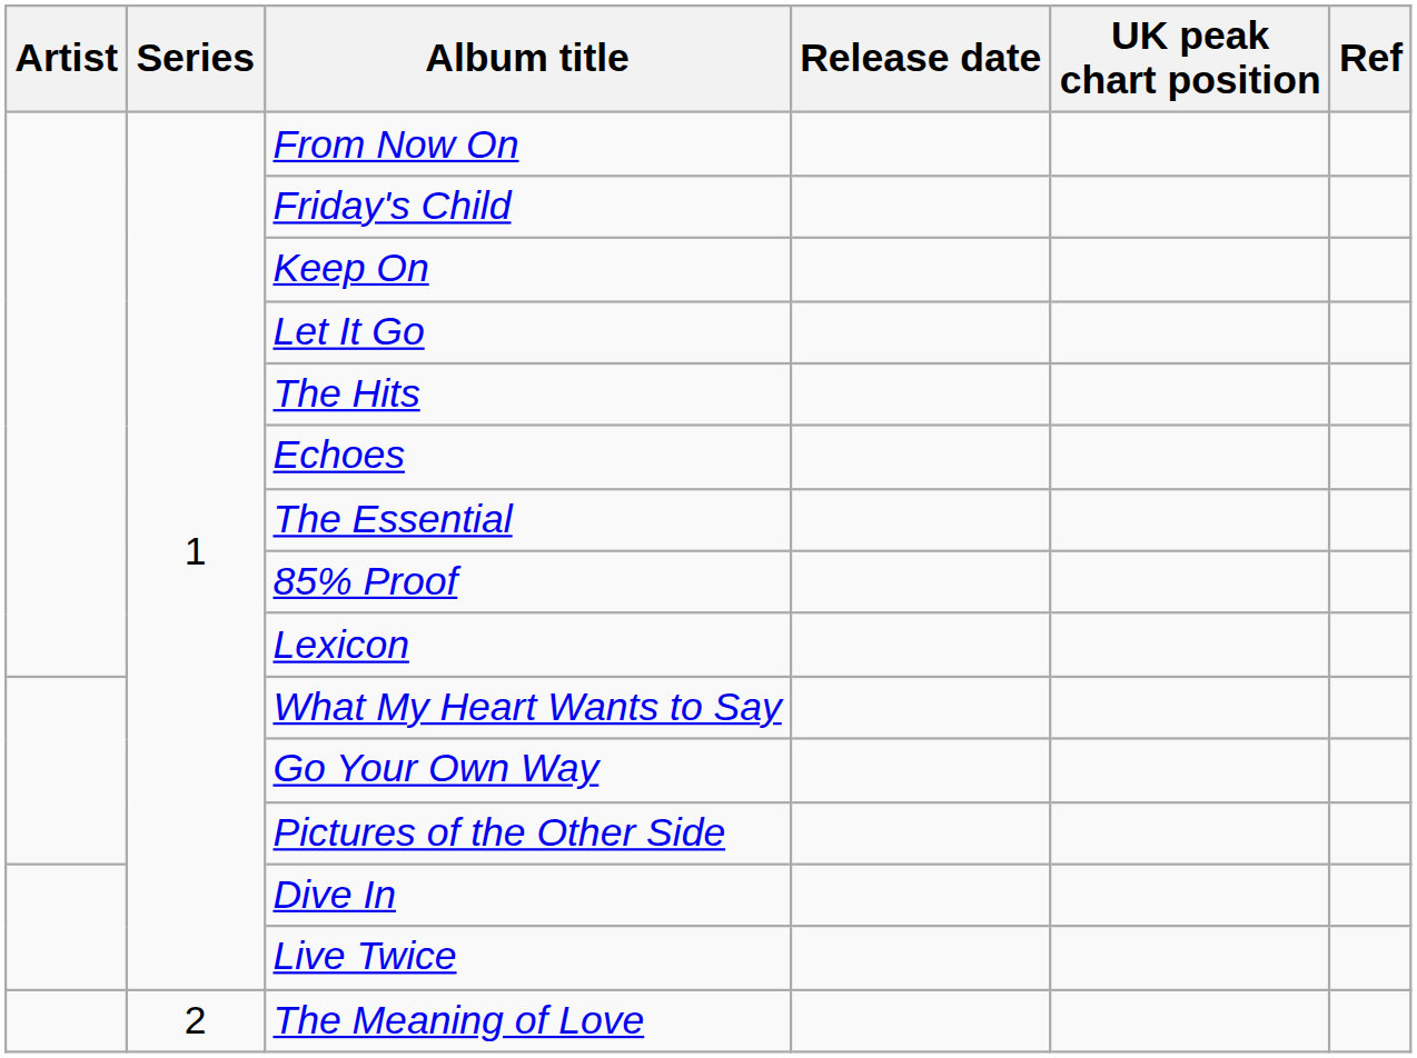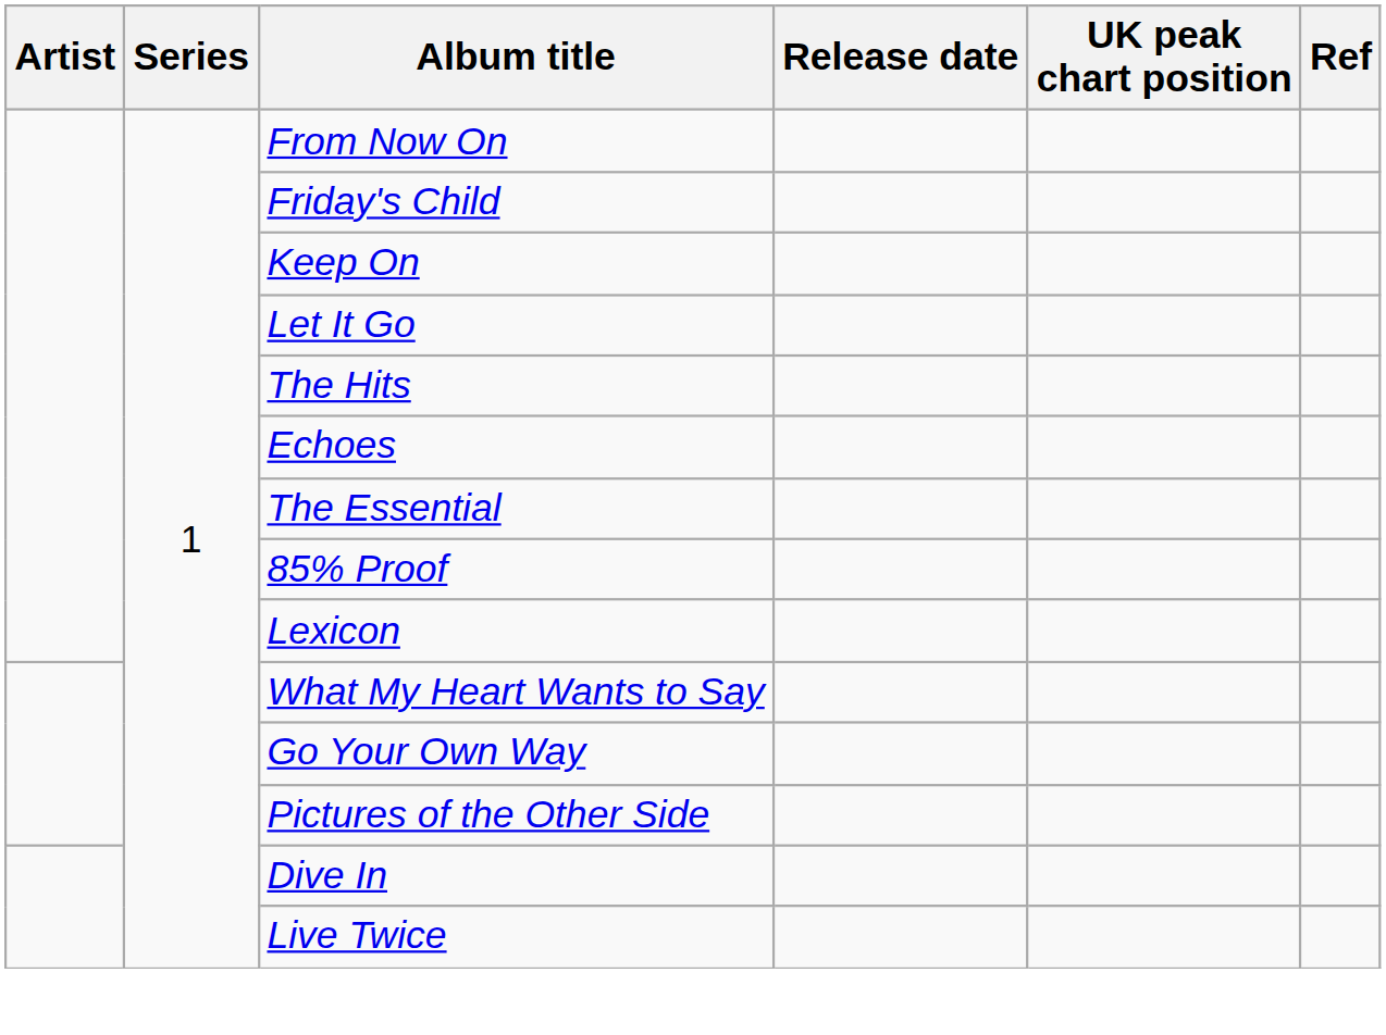 <table class="wikitable sortable">
 <tr>
 <th>Artist</th>
 <th>Series</th>
 <th>Album title</th>
 <th>Release date</th>
 <th>UK peak<br>chart position</th>
 <th class="unsortable">Ref</th>
 </tr>
 <tr>
 <td rowspan="9"></td>
 <td rowspan="14" style="text-align:center;">1</td>
 <td><em><a href='#'>From Now On</a></em></td>
 <td></td>
 <td style="text-align:center;"></td>
 <td></td>
 </tr>
 <tr>
 <td><em><a href='#'>Friday's Child</a></em></td>
 <td></td>
 <td style="text-align:center;"></td>
 <td></td>
 </tr>
 <tr>
 <td><em><a href='#'>Keep On</a></em></td>
 <td></td>
 <td style="text-align:center;"></td>
 <td></td>
 </tr>
 <tr>
 <td><em><a href='#'>Let It Go</a></em></td>
 <td></td>
 <td style="text-align:center;"></td>
 <td></td>
 </tr>
 <tr>
 <td><em><a href='#'>The Hits</a></em></td>
 <td></td>
 <td style="text-align:center;"></td>
 <td></td>
 </tr>
 <tr>
 <td><em><a href='#'>Echoes</a></em></td>
 <td></td>
 <td style="text-align:center;"></td>
 <td></td>
 </tr>
 <tr>
 <td><em><a href='#'>The Essential</a></em></td>
 <td></td>
 <td style="text-align:center;"></td>
 <td></td>
 </tr>
 <tr>
 <td><em><a href='#'>85% Proof</a></em></td>
 <td></td>
 <td style="text-align:center;"></td>
 <td></td>
 </tr>
 <tr>
 <td><em><a href='#'>Lexicon</a></em></td>
 <td></td>
 <td style="text-align:center;"></td>
 <td></td>
 </tr>
 <tr>
 <td rowspan="3"></td>
 <td><em><a href='#'>What My Heart Wants to Say</a></em></td>
 <td></td>
 <td style="text-align:center;"></td>
 <td></td>
 </tr>
 <tr>
 <td><em><a href='#'>Go Your Own Way</a></em></td>
 <td></td>
 <td style="text-align:center;"></td>
 <td></td>
 </tr>
 <tr>
 <td><em><a href='#'>Pictures of the Other Side</a></em></td>
 <td></td>
 <td style="text-align:center;"></td>
 <td></td>
 </tr>
 <tr>
 <td rowspan="2"></td>
 <td><em><a href='#'>Dive In</a></em></td>
 <td></td>
 <td style="text-align:center;"></td>
 <td></td>
 </tr>
 <tr>
 <td><em><a href='#'>Live Twice</a></em></td>
 <td></td>
 <td style="text-align:center;"></td>
 <td></td>
 </tr>
-<tr>
-<td></td>
-<td style="text-align:center;">2</td>
-<td><em><a href='#'>The Meaning of Love</a></em></td>
-<td></td>
-<td style="text-align:center;"></td>
-<td></td>
-</tr>
 </table>
